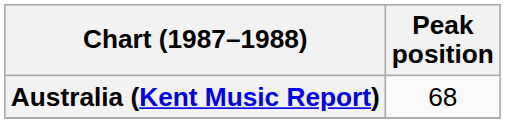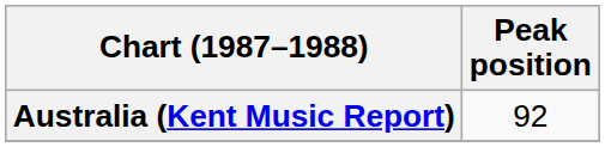 <table class="wikitable sortable plainrowheaders" style="text-align:center">
 <tr>
 <th scope="col">Chart (1987–1988)</th>
 <th scope="col">Peak<br>position</th>
 </tr>
 <tr>
 <th scope="row">Australia (<a href='#'>Kent Music Report</a>)</th>
-<td>68</td>
+<td>92</td>
 </tr>
 <tr>
 </tr>
 <tr>
 </tr>
 <tr>
 </tr>
 <tr>
 </tr>
 <tr>
 </tr>
 <tr>
 </tr>
 </table>
